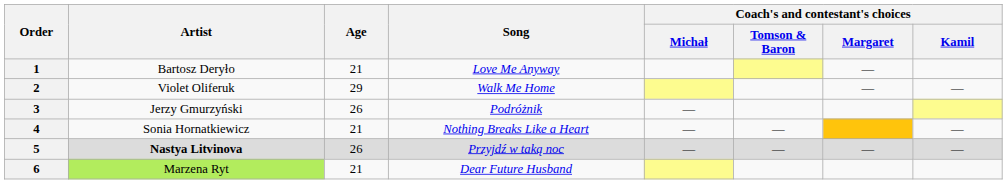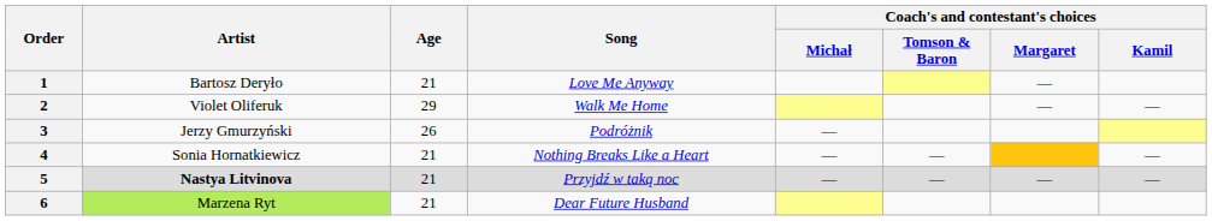 <table class="wikitable" style="text-align:center; width:100%;">
 <tr>
 <th scope="col" rowspan="2" style="width:05%;">Order</th>
 <th scope="col" rowspan="2" style="width:20%;">Artist</th>
 <th scope="col" rowspan="2" style="width:05%;">Age</th>
 <th scope="col" rowspan="2" style="width:20%;">Song</th>
 <th scope="col" colspan="4" style="width:32%;">Coach's and contestant's choices</th>
 </tr>
 <tr>
 <th style="width:07%;"><a href='#'>Michał</a></th>
 <th style="width:07%;"><a href='#'>Tomson & Baron</a></th>
 <th style="width:07%;"><a href='#'>Margaret</a></th>
 <th style="width:07%;"><a href='#'>Kamil</a></th>
 </tr>
 <tr>
 <th>1</th>
 <td>Bartosz Deryło</td>
 <td>21</td>
 <td><em><a href='#'>Love Me Anyway</a></em></td>
 <td><strong></strong></td>
 <td style="background:#fdfc8f;"><strong></strong></td>
 <td>—</td>
 <td><strong></strong></td>
 </tr>
 <tr>
 <th>2</th>
 <td>Violet Oliferuk</td>
 <td>29</td>
 <td><em><a href='#'>Walk Me Home</a></em></td>
 <td style="background:#fdfc8f;"><strong></strong></td>
 <td><strong></strong></td>
 <td>—</td>
 <td>—</td>
 </tr>
 <tr>
 <th>3</th>
 <td>Jerzy Gmurzyński</td>
 <td>26</td>
 <td><em><a href='#'>Podróżnik</a></em></td>
 <td>—</td>
 <td><strong></strong></td>
 <td><strong></strong></td>
 <td style="background:#fdfc8f;"><strong></strong></td>
 </tr>
 <tr>
 <th>4</th>
 <td>Sonia Hornatkiewicz</td>
 <td>21</td>
 <td><em><a href='#'>Nothing Breaks Like a Heart</a></em></td>
 <td>—</td>
 <td>—</td>
 <td style="background:#ffc40c;"><strong></strong></td>
 <td>—</td>
 </tr>
 <tr>
 <th>5</th>
 <td style="background:#DCDCDC;"><strong>Nastya Litvinova</strong></td>
-<td style="background:#DCDCDC;">26</td>
+<td style="background:#DCDCDC;">21</td>
 <td style="background:#DCDCDC;"><em><a href='#'>Przyjdź w taką noc</a></em></td>
 <td style="background:#DCDCDC;">—</td>
 <td style="background:#DCDCDC;">—</td>
 <td style="background:#DCDCDC;">—</td>
 <td style="background:#DCDCDC;">—</td>
 </tr>
 <tr>
 <th>6</th>
 <td style="background:#B2EC5D;">Marzena Ryt</td>
 <td>21</td>
 <td><em><a href='#'>Dear Future Husband</a></em></td>
 <td style="background:#fdfc8f;"><strong></strong></td>
 <td><strong></strong></td>
 <td><strong></strong></td>
 <td><strong></strong></td>
 </tr>
 </table>
